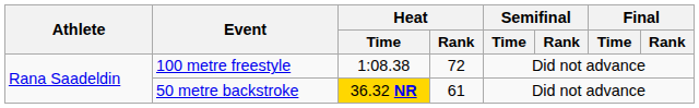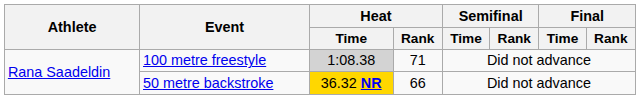 <table class="wikitable" style="text-align:center; font-size:90%; width:50%;">
 <tr>
 <th rowspan="2">Athlete</th>
 <th rowspan="2">Event</th>
 <th colspan="2">Heat</th>
 <th colspan="2">Semifinal</th>
 <th colspan="2">Final</th>
 </tr>
 <tr style="font-size:95%">
 <th>Time</th>
 <th>Rank</th>
 <th>Time</th>
 <th>Rank</th>
 <th>Time</th>
 <th>Rank</th>
 </tr>
 <tr>
 <td align=left rowspan=2><a href='#'>Rana Saadeldin</a></td>
 <td align=left><a href='#'>100 metre freestyle</a></td>
-<td>1:08.38</td>
-<td>72</td>
+<td style="background: lightgrey;">1:08.38</td>
+<td>71</td>
 <td colspan=4>Did not advance</td>
 </tr>
 <tr>
 <td align=left><a href='#'>50 metre backstroke</a></td>
 <td style="background: gold;">36.32 <strong><a href='#'>NR</a></strong></td>
-<td>61</td>
+<td>66</td>
 <td colspan=4>Did not advance</td>
 </tr>
 </table>
